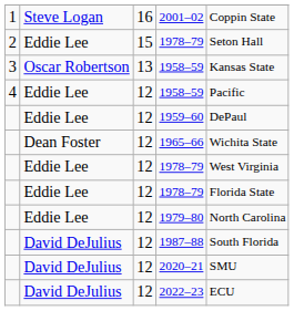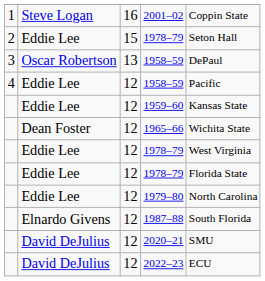 <table class="wikitable">
 <tr>
 </tr>
 <tr>
 <td>1</td>
 <td><a href='#'>Steve Logan</a></td>
 <td>16</td>
 <td style="font-size:80%;"><a href='#'>2001–02</a></td>
 <td style="font-size:80%;">Coppin State</td>
 </tr>
 <tr>
 <td>2</td>
 <td>Eddie Lee</td>
 <td>15</td>
 <td style="font-size:80%;"><a href='#'>1978–79</a></td>
 <td style="font-size:80%;">Seton Hall</td>
 </tr>
 <tr>
 <td>3</td>
 <td><a href='#'>Oscar Robertson</a></td>
 <td>13</td>
 <td style="font-size:80%;"><a href='#'>1958–59</a></td>
-<td style="font-size:80%;">Kansas State</td>
+<td style="font-size:80%;">DePaul</td>
 </tr>
 <tr>
 <td>4</td>
 <td>Eddie Lee</td>
 <td>12</td>
 <td style="font-size:80%;"><a href='#'>1958–59</a></td>
 <td style="font-size:80%;">Pacific</td>
 </tr>
 <tr>
 <td></td>
 <td>Eddie Lee</td>
 <td>12</td>
 <td style="font-size:80%;"><a href='#'>1959–60</a></td>
-<td style="font-size:80%;">DePaul</td>
+<td style="font-size:80%;">Kansas State</td>
 </tr>
 <tr>
 <td></td>
 <td>Dean Foster</td>
 <td>12</td>
 <td style="font-size:80%;"><a href='#'>1965–66</a></td>
 <td style="font-size:80%;">Wichita State</td>
 </tr>
 <tr>
 <td></td>
 <td>Eddie Lee</td>
 <td>12</td>
 <td style="font-size:80%;"><a href='#'>1978–79</a></td>
 <td style="font-size:80%;">West Virginia</td>
 </tr>
 <tr>
 <td></td>
 <td>Eddie Lee</td>
 <td>12</td>
 <td style="font-size:80%;"><a href='#'>1978–79</a></td>
 <td style="font-size:80%;">Florida State</td>
 </tr>
 <tr>
 <td></td>
 <td>Eddie Lee</td>
 <td>12</td>
 <td style="font-size:80%;"><a href='#'>1979–80</a></td>
 <td style="font-size:80%;">North Carolina</td>
 </tr>
 <tr>
 <td></td>
-<td><a href='#'>David DeJulius</a></td>
+<td>Elnardo Givens</td>
 <td>12</td>
 <td style="font-size:80%;"><a href='#'>1987–88</a></td>
 <td style="font-size:80%;">South Florida</td>
 </tr>
 <tr>
 <td></td>
 <td><a href='#'>David DeJulius</a></td>
 <td>12</td>
 <td style="font-size:80%;"><a href='#'>2020–21</a></td>
 <td style="font-size:80%;">SMU</td>
 </tr>
 <tr>
 <td></td>
 <td><a href='#'>David DeJulius</a></td>
 <td>12</td>
 <td style="font-size:80%;"><a href='#'>2022–23</a></td>
 <td style="font-size:80%;">ECU</td>
 </tr>
 </table>
